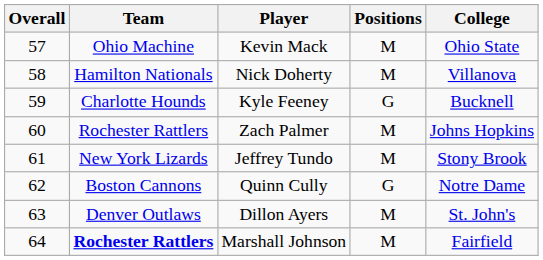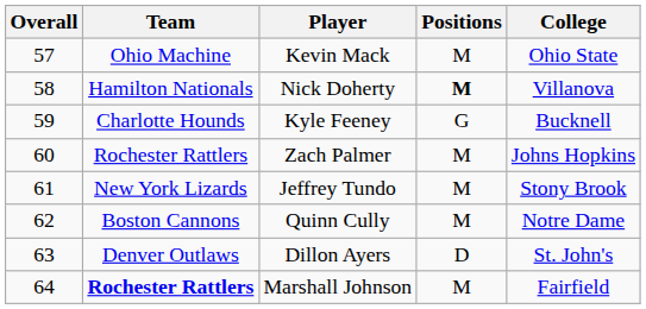 <table class="wikitable" style="text-align:center">
 <tr>
 <th>Overall</th>
 <th>Team</th>
 <th>Player</th>
 <th>Positions</th>
 <th>College</th>
 </tr>
 <tr>
 <td>57</td>
 <td><a href='#'>Ohio Machine</a></td>
 <td>Kevin Mack</td>
 <td>M</td>
 <td><a href='#'>Ohio State</a></td>
 </tr>
 <tr>
 <td>58</td>
 <td><a href='#'>Hamilton Nationals</a></td>
 <td>Nick Doherty</td>
-<td>M</td>
+<td><strong>M</strong></td>
 <td><a href='#'>Villanova</a></td>
 </tr>
 <tr>
 <td>59</td>
 <td><a href='#'>Charlotte Hounds</a></td>
 <td>Kyle Feeney</td>
 <td>G</td>
 <td><a href='#'>Bucknell</a></td>
 </tr>
 <tr>
 <td>60</td>
 <td><a href='#'>Rochester Rattlers</a></td>
 <td>Zach Palmer</td>
 <td>M</td>
 <td><a href='#'>Johns Hopkins</a></td>
 </tr>
 <tr>
 <td>61</td>
 <td><a href='#'>New York Lizards</a></td>
 <td>Jeffrey Tundo</td>
 <td>M</td>
 <td><a href='#'>Stony Brook</a></td>
 </tr>
 <tr>
 <td>62</td>
 <td><a href='#'>Boston Cannons</a></td>
 <td>Quinn Cully</td>
-<td>G</td>
+<td>M</td>
 <td><a href='#'>Notre Dame</a></td>
 </tr>
 <tr>
 <td>63</td>
 <td><a href='#'>Denver Outlaws</a></td>
 <td>Dillon Ayers</td>
-<td>M</td>
+<td>D</td>
 <td><a href='#'>St. John's</a></td>
 </tr>
 <tr>
 <td>64</td>
 <td><strong><a href='#'>Rochester Rattlers</a></strong></td>
 <td>Marshall Johnson</td>
 <td>M</td>
 <td><a href='#'>Fairfield</a></td>
 </tr>
 </table>
